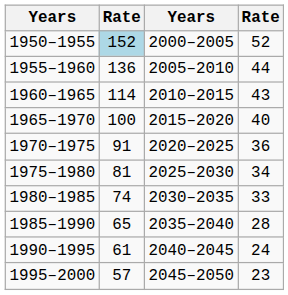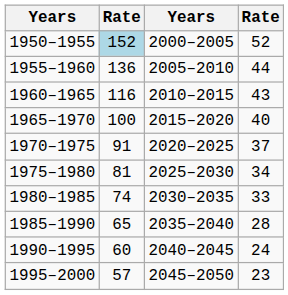 <table class="wikitable" style="float:right; margin: 0.5em 0 0.5em 1em;">
 <tr>
 <th>Years</th>
 <th>Rate</th>
 <th>Years</th>
 <th>Rate</th>
 </tr>
 <tr>
 <td>1950–1955</td>
 <td style="background: lightblue; text-align:center;">152</td>
 <td>2000–2005</td>
 <td style="text-align:center;">52</td>
 </tr>
 <tr>
 <td>1955–1960</td>
 <td style="text-align:center;">136</td>
 <td>2005–2010</td>
 <td style="text-align:center;">44</td>
 </tr>
 <tr>
 <td>1960–1965</td>
-<td style="text-align:center;">114</td>
+<td style="text-align:center;">116</td>
 <td>2010–2015</td>
 <td style="text-align:center;">43</td>
 </tr>
 <tr>
 <td>1965–1970</td>
 <td style="text-align:center;">100</td>
 <td>2015–2020</td>
 <td style="text-align:center;">40</td>
 </tr>
 <tr>
 <td>1970–1975</td>
 <td style="text-align:center;">91</td>
 <td>2020–2025</td>
-<td style="text-align:center;">36</td>
+<td style="text-align:center;">37</td>
 </tr>
 <tr>
 <td>1975–1980</td>
 <td style="text-align:center;">81</td>
 <td>2025–2030</td>
 <td style="text-align:center;">34</td>
 </tr>
 <tr>
 <td>1980–1985</td>
 <td style="text-align:center;">74</td>
 <td>2030–2035</td>
 <td style="text-align:center;">33</td>
 </tr>
 <tr>
 <td>1985–1990</td>
 <td style="text-align:center;">65</td>
 <td>2035–2040</td>
 <td style="text-align:center;">28</td>
 </tr>
 <tr>
 <td>1990–1995</td>
-<td style="text-align:center;">61</td>
+<td style="text-align:center;">60</td>
 <td>2040–2045</td>
 <td style="text-align:center;">24</td>
 </tr>
 <tr>
 <td>1995–2000</td>
 <td style="text-align:center;">57</td>
 <td>2045–2050</td>
 <td style="text-align:center;">23</td>
 </tr>
 </table>
